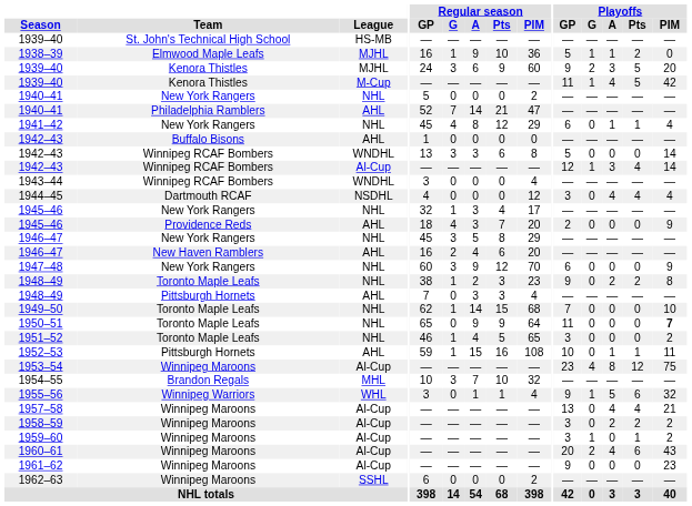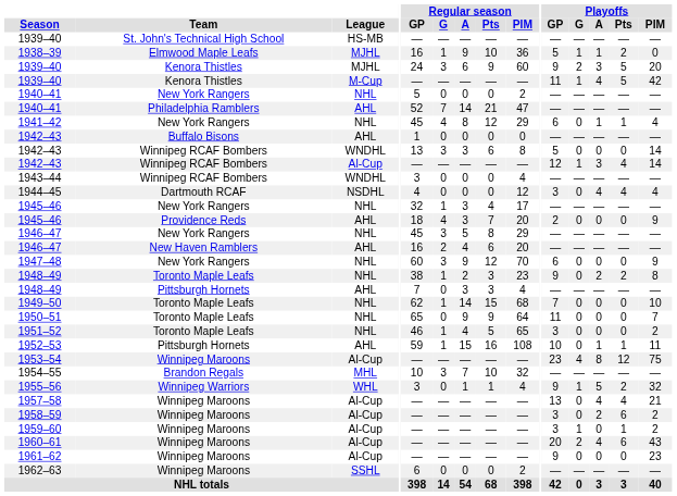 <table border="0" cellpadding="1" cellspacing="0" style="text-align:center; width:60em">
 <tr bgcolor="#e0e0e0">
 <th colspan="3" bgcolor="#ffffff"></th>
 <th rowspan="100" bgcolor="#ffffff"></th>
 <th colspan="5"><a href='#'>Regular season</a></th>
 <th rowspan="100" bgcolor="#ffffff"></th>
 <th colspan="5"><a href='#'>Playoffs</a></th>
 </tr>
 <tr bgcolor="#e0e0e0">
 <th><a href='#'>Season</a></th>
 <th>Team</th>
 <th>League</th>
 <th>GP</th>
 <th><a href='#'>G</a></th>
 <th><a href='#'>A</a></th>
 <th><a href='#'>Pts</a></th>
 <th><a href='#'>PIM</a></th>
 <th>GP</th>
 <th>G</th>
 <th>A</th>
 <th>Pts</th>
 <th>PIM</th>
 </tr>
 <tr>
 <td>1939–40</td>
 <td><a href='#'>St. John's Technical High School</a></td>
 <td>HS-MB</td>
 <td>—</td>
 <td>—</td>
 <td>—</td>
 <td>—</td>
 <td>—</td>
 <td>—</td>
 <td>—</td>
 <td>—</td>
 <td>—</td>
 <td>—</td>
 </tr>
 <tr bgcolor="#f0f0f0">
 <td><a href='#'>1938–39</a></td>
 <td><a href='#'>Elmwood Maple Leafs</a></td>
 <td><a href='#'>MJHL</a></td>
 <td>16</td>
 <td>1</td>
 <td>9</td>
 <td>10</td>
 <td>36</td>
 <td>5</td>
 <td>1</td>
 <td>1</td>
 <td>2</td>
 <td>0</td>
 </tr>
 <tr>
 <td><a href='#'>1939–40</a></td>
 <td><a href='#'>Kenora Thistles</a></td>
 <td>MJHL</td>
 <td>24</td>
 <td>3</td>
 <td>6</td>
 <td>9</td>
 <td>60</td>
 <td>9</td>
 <td>2</td>
 <td>3</td>
 <td>5</td>
 <td>20</td>
 </tr>
 <tr bgcolor="#f0f0f0">
 <td><a href='#'>1939–40</a></td>
 <td>Kenora Thistles</td>
 <td><a href='#'>M-Cup</a></td>
 <td>—</td>
 <td>—</td>
 <td>—</td>
 <td>—</td>
 <td>—</td>
 <td>11</td>
 <td>1</td>
 <td>4</td>
 <td>5</td>
 <td>42</td>
 </tr>
 <tr>
 <td><a href='#'>1940–41</a></td>
 <td><a href='#'>New York Rangers</a></td>
 <td><a href='#'>NHL</a></td>
 <td>5</td>
 <td>0</td>
 <td>0</td>
 <td>0</td>
 <td>2</td>
 <td>—</td>
 <td>—</td>
 <td>—</td>
 <td>—</td>
 <td>—</td>
 </tr>
 <tr bgcolor="#f0f0f0">
 <td><a href='#'>1940–41</a></td>
 <td><a href='#'>Philadelphia Ramblers</a></td>
 <td><a href='#'>AHL</a></td>
 <td>52</td>
 <td>7</td>
 <td>14</td>
 <td>21</td>
 <td>47</td>
 <td>—</td>
 <td>—</td>
 <td>—</td>
 <td>—</td>
 <td>—</td>
 </tr>
 <tr>
 <td><a href='#'>1941–42</a></td>
 <td>New York Rangers</td>
 <td>NHL</td>
 <td>45</td>
 <td>4</td>
 <td>8</td>
 <td>12</td>
 <td>29</td>
 <td>6</td>
 <td>0</td>
 <td>1</td>
 <td>1</td>
 <td>4</td>
 </tr>
 <tr bgcolor="#f0f0f0">
 <td><a href='#'>1942–43</a></td>
 <td><a href='#'>Buffalo Bisons</a></td>
 <td>AHL</td>
 <td>1</td>
 <td>0</td>
 <td>0</td>
 <td>0</td>
 <td>0</td>
 <td>—</td>
 <td>—</td>
 <td>—</td>
 <td>—</td>
 <td>—</td>
 </tr>
 <tr>
 <td>1942–43</td>
 <td>Winnipeg RCAF Bombers</td>
 <td>WNDHL</td>
 <td>13</td>
 <td>3</td>
 <td>3</td>
 <td>6</td>
 <td>8</td>
 <td>5</td>
 <td>0</td>
 <td>0</td>
 <td>0</td>
 <td>14</td>
 </tr>
 <tr bgcolor="#f0f0f0">
 <td><a href='#'>1942–43</a></td>
 <td>Winnipeg RCAF Bombers</td>
 <td><a href='#'>Al-Cup</a></td>
 <td>—</td>
 <td>—</td>
 <td>—</td>
 <td>—</td>
 <td>—</td>
 <td>12</td>
 <td>1</td>
 <td>3</td>
 <td>4</td>
 <td>14</td>
 </tr>
 <tr>
 <td>1943–44</td>
 <td>Winnipeg RCAF Bombers</td>
 <td>WNDHL</td>
 <td>3</td>
 <td>0</td>
 <td>0</td>
 <td>0</td>
 <td>4</td>
 <td>—</td>
 <td>—</td>
 <td>—</td>
 <td>—</td>
 <td>—</td>
 </tr>
 <tr bgcolor="#f0f0f0">
 <td>1944–45</td>
 <td>Dartmouth RCAF</td>
 <td>NSDHL</td>
 <td>4</td>
 <td>0</td>
 <td>0</td>
 <td>0</td>
 <td>12</td>
 <td>3</td>
 <td>0</td>
 <td>4</td>
 <td>4</td>
 <td>4</td>
 </tr>
 <tr>
 <td><a href='#'>1945–46</a></td>
 <td>New York Rangers</td>
 <td>NHL</td>
 <td>32</td>
 <td>1</td>
 <td>3</td>
 <td>4</td>
 <td>17</td>
 <td>—</td>
 <td>—</td>
 <td>—</td>
 <td>—</td>
 <td>—</td>
 </tr>
 <tr bgcolor="#f0f0f0">
 <td><a href='#'>1945–46</a></td>
 <td><a href='#'>Providence Reds</a></td>
 <td>AHL</td>
 <td>18</td>
 <td>4</td>
 <td>3</td>
 <td>7</td>
 <td>20</td>
 <td>2</td>
 <td>0</td>
 <td>0</td>
 <td>0</td>
 <td>9</td>
 </tr>
 <tr>
 <td><a href='#'>1946–47</a></td>
 <td>New York Rangers</td>
 <td>NHL</td>
 <td>45</td>
 <td>3</td>
 <td>5</td>
 <td>8</td>
 <td>29</td>
 <td>—</td>
 <td>—</td>
 <td>—</td>
 <td>—</td>
 <td>—</td>
 </tr>
 <tr bgcolor="#f0f0f0">
 <td><a href='#'>1946–47</a></td>
 <td><a href='#'>New Haven Ramblers</a></td>
 <td>AHL</td>
 <td>16</td>
 <td>2</td>
 <td>4</td>
 <td>6</td>
 <td>20</td>
 <td>—</td>
 <td>—</td>
 <td>—</td>
 <td>—</td>
 <td>—</td>
 </tr>
 <tr>
 <td><a href='#'>1947–48</a></td>
 <td>New York Rangers</td>
 <td>NHL</td>
 <td>60</td>
 <td>3</td>
 <td>9</td>
 <td>12</td>
 <td>70</td>
 <td>6</td>
 <td>0</td>
 <td>0</td>
 <td>0</td>
 <td>9</td>
 </tr>
 <tr bgcolor="#f0f0f0">
 <td><a href='#'>1948–49</a></td>
 <td><a href='#'>Toronto Maple Leafs</a></td>
 <td>NHL</td>
 <td>38</td>
 <td>1</td>
 <td>2</td>
 <td>3</td>
 <td>23</td>
 <td>9</td>
 <td>0</td>
 <td>2</td>
 <td>2</td>
 <td>8</td>
 </tr>
 <tr>
 <td><a href='#'>1948–49</a></td>
 <td><a href='#'>Pittsburgh Hornets</a></td>
 <td>AHL</td>
 <td>7</td>
 <td>0</td>
 <td>3</td>
 <td>3</td>
 <td>4</td>
 <td>—</td>
 <td>—</td>
 <td>—</td>
 <td>—</td>
 <td>—</td>
 </tr>
 <tr bgcolor="#f0f0f0">
 <td><a href='#'>1949–50</a></td>
 <td>Toronto Maple Leafs</td>
 <td>NHL</td>
 <td>62</td>
 <td>1</td>
 <td>14</td>
 <td>15</td>
 <td>68</td>
 <td>7</td>
 <td>0</td>
 <td>0</td>
 <td>0</td>
 <td>10</td>
 </tr>
 <tr>
 <td><a href='#'>1950–51</a></td>
 <td>Toronto Maple Leafs</td>
 <td>NHL</td>
 <td>65</td>
 <td>0</td>
 <td>9</td>
 <td>9</td>
 <td>64</td>
 <td>11</td>
 <td>0</td>
 <td>0</td>
 <td>0</td>
-<td><strong>7</strong></td>
+<td>7</td>
 </tr>
 <tr bgcolor="#f0f0f0">
 <td><a href='#'>1951–52</a></td>
 <td>Toronto Maple Leafs</td>
 <td>NHL</td>
 <td>46</td>
 <td>1</td>
 <td>4</td>
 <td>5</td>
 <td>65</td>
 <td>3</td>
 <td>0</td>
 <td>0</td>
 <td>0</td>
 <td>2</td>
 </tr>
 <tr>
 <td><a href='#'>1952–53</a></td>
 <td>Pittsburgh Hornets</td>
 <td>AHL</td>
 <td>59</td>
 <td>1</td>
 <td>15</td>
 <td>16</td>
 <td>108</td>
 <td>10</td>
 <td>0</td>
 <td>1</td>
 <td>1</td>
 <td>11</td>
 </tr>
 <tr bgcolor="#f0f0f0">
 <td><a href='#'>1953–54</a></td>
 <td><a href='#'>Winnipeg Maroons</a></td>
 <td>Al-Cup</td>
 <td>—</td>
 <td>—</td>
 <td>—</td>
 <td>—</td>
 <td>—</td>
 <td>23</td>
 <td>4</td>
 <td>8</td>
 <td>12</td>
 <td>75</td>
 </tr>
 <tr>
 <td>1954–55</td>
 <td><a href='#'>Brandon Regals</a></td>
 <td><a href='#'>MHL</a></td>
 <td>10</td>
 <td>3</td>
 <td>7</td>
 <td>10</td>
 <td>32</td>
 <td>—</td>
 <td>—</td>
 <td>—</td>
 <td>—</td>
 <td>—</td>
 </tr>
 <tr bgcolor="#f0f0f0">
 <td><a href='#'>1955–56</a></td>
 <td><a href='#'>Winnipeg Warriors</a></td>
 <td><a href='#'>WHL</a></td>
 <td>3</td>
 <td>0</td>
 <td>1</td>
 <td>1</td>
 <td>4</td>
 <td>9</td>
 <td>1</td>
 <td>5</td>
-<td>6</td>
+<td>2</td>
 <td>32</td>
 </tr>
 <tr>
 <td><a href='#'>1957–58</a></td>
 <td>Winnipeg Maroons</td>
 <td>Al-Cup</td>
 <td>—</td>
 <td>—</td>
 <td>—</td>
 <td>—</td>
 <td>—</td>
 <td>13</td>
 <td>0</td>
 <td>4</td>
 <td>4</td>
 <td>21</td>
 </tr>
 <tr bgcolor="#f0f0f0">
 <td><a href='#'>1958–59</a></td>
 <td>Winnipeg Maroons</td>
 <td>Al-Cup</td>
 <td>—</td>
 <td>—</td>
 <td>—</td>
 <td>—</td>
 <td>—</td>
 <td>3</td>
 <td>0</td>
 <td>2</td>
-<td>2</td>
+<td>6</td>
 <td>2</td>
 </tr>
 <tr>
 <td><a href='#'>1959–60</a></td>
 <td>Winnipeg Maroons</td>
 <td>Al-Cup</td>
 <td>—</td>
 <td>—</td>
 <td>—</td>
 <td>—</td>
 <td>—</td>
 <td>3</td>
 <td>1</td>
 <td>0</td>
 <td>1</td>
 <td>2</td>
 </tr>
 <tr bgcolor="#f0f0f0">
 <td><a href='#'>1960–61</a></td>
 <td>Winnipeg Maroons</td>
 <td>Al-Cup</td>
 <td>—</td>
 <td>—</td>
 <td>—</td>
 <td>—</td>
 <td>—</td>
 <td>20</td>
 <td>2</td>
 <td>4</td>
 <td>6</td>
 <td>43</td>
 </tr>
 <tr>
 <td><a href='#'>1961–62</a></td>
 <td>Winnipeg Maroons</td>
 <td>Al-Cup</td>
 <td>—</td>
 <td>—</td>
 <td>—</td>
 <td>—</td>
 <td>—</td>
 <td>9</td>
 <td>0</td>
 <td>0</td>
 <td>0</td>
 <td>23</td>
 </tr>
 <tr bgcolor="#f0f0f0">
 <td>1962–63</td>
 <td>Winnipeg Maroons</td>
 <td><a href='#'>SSHL</a></td>
 <td>6</td>
 <td>0</td>
 <td>0</td>
 <td>0</td>
 <td>2</td>
 <td>—</td>
 <td>—</td>
 <td>—</td>
 <td>—</td>
 <td>—</td>
 </tr>
 <tr bgcolor="#e0e0e0">
 <th colspan="3">NHL totals</th>
 <th>398</th>
 <th>14</th>
 <th>54</th>
 <th>68</th>
 <th>398</th>
 <th>42</th>
 <th>0</th>
 <th>3</th>
 <th>3</th>
 <th>40</th>
 </tr>
 </table>
